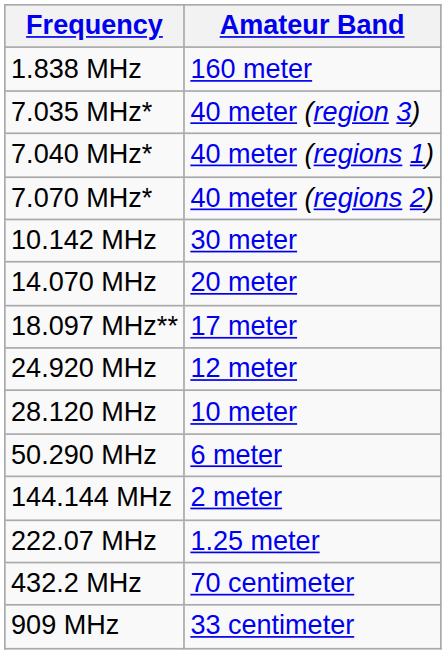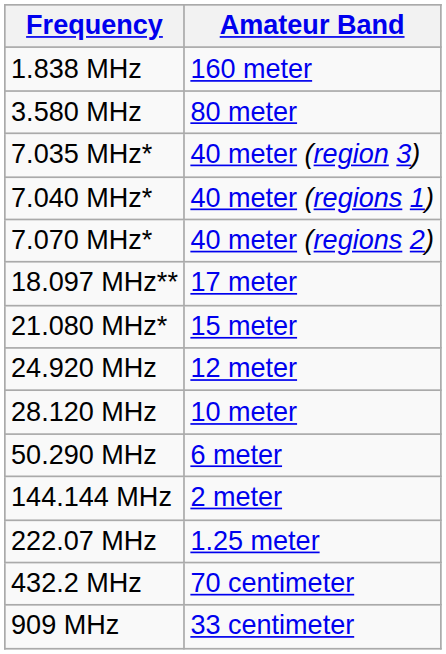 <table class="wikitable" style="vertical-align:top;">
 <tr>
 <th><a href='#'>Frequency</a></th>
 <th><a href='#'>Amateur Band</a></th>
 </tr>
 <tr>
 <td>1.838 MHz</td>
 <td><a href='#'>160 meter</a></td>
+</tr>
+<tr>
+<td>3.580 MHz</td>
+<td><a href='#'>80 meter</a></td>
 </tr>
 <tr>
 <td>7.035 MHz*</td>
 <td><a href='#'>40 meter</a> <em>(<a href='#'>region</a> <a href='#'>3</a>)</em></td>
 </tr>
 <tr>
 <td>7.040 MHz*</td>
 <td><a href='#'>40 meter</a> <em>(<a href='#'>regions</a> <a href='#'>1</a>)</em></td>
 </tr>
 <tr>
 <td>7.070 MHz*</td>
 <td><a href='#'>40 meter</a> <em>(<a href='#'>regions</a> <a href='#'>2</a>)</em></td>
 </tr>
 <tr>
-<td>10.142 MHz</td>
-<td><a href='#'>30 meter</a></td>
+<td>18.097 MHz**</td>
+<td><a href='#'>17 meter</a></td>
 </tr>
 <tr>
-<td>14.070 MHz</td>
-<td><a href='#'>20 meter</a></td>
-</tr>
-<tr>
-<td>18.097 MHz**</td>
-<td><a href='#'>17 meter</a></td>
+<td>21.080 MHz*</td>
+<td><a href='#'>15 meter</a></td>
 </tr>
 <tr>
 <td>24.920 MHz</td>
 <td><a href='#'>12 meter</a></td>
 </tr>
 <tr>
 <td>28.120 MHz</td>
 <td><a href='#'>10 meter</a></td>
 </tr>
 <tr>
 <td>50.290 MHz</td>
 <td><a href='#'>6 meter</a></td>
 </tr>
 <tr>
 <td>144.144 MHz</td>
 <td><a href='#'>2 meter</a></td>
 </tr>
 <tr>
 <td>222.07 MHz</td>
 <td><a href='#'>1.25 meter</a></td>
 </tr>
 <tr>
 <td>432.2 MHz</td>
 <td><a href='#'>70 centimeter</a></td>
 </tr>
 <tr>
 <td>909 MHz</td>
 <td><a href='#'>33 centimeter</a></td>
 </tr>
 </table>
